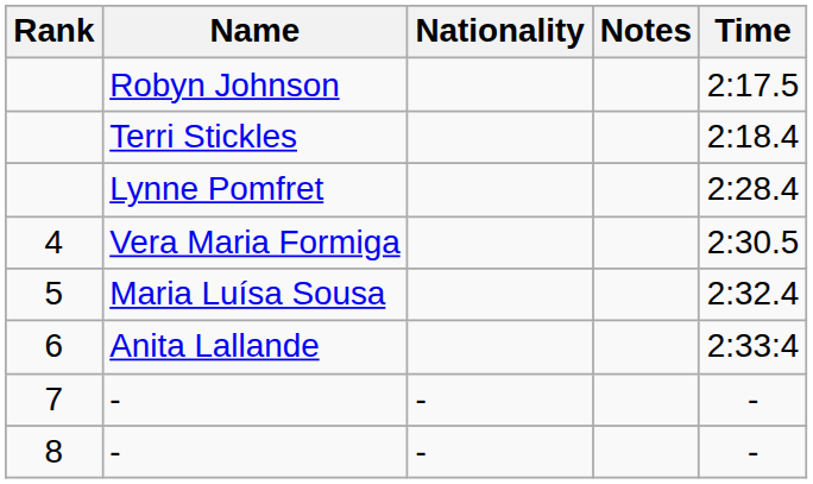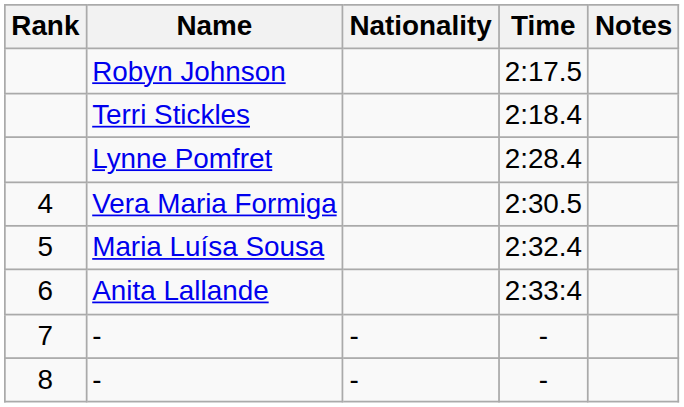 <table class="wikitable sortable" style="text-align:center">
 <tr>
 <th>Rank</th>
 <th>Name</th>
 <th>Nationality</th>
+<th>Time</th>
 <th>Notes</th>
-<th>Time</th>
 </tr>
 <tr>
 <td></td>
 <td align=left><a href='#'>Robyn Johnson</a></td>
 <td align=left></td>
+<td>2:17.5</td>
 <td></td>
-<td>2:17.5</td>
 </tr>
 <tr>
 <td></td>
 <td align=left><a href='#'>Terri Stickles</a></td>
 <td align=left></td>
+<td>2:18.4</td>
 <td></td>
-<td>2:18.4</td>
 </tr>
 <tr>
 <td></td>
 <td align=left><a href='#'>Lynne Pomfret</a></td>
 <td align=left></td>
+<td>2:28.4</td>
 <td></td>
-<td>2:28.4</td>
 </tr>
 <tr>
 <td>4</td>
 <td align=left><a href='#'>Vera Maria Formiga</a></td>
 <td align=left></td>
+<td>2:30.5</td>
 <td></td>
-<td>2:30.5</td>
 </tr>
 <tr>
 <td>5</td>
 <td align=left><a href='#'>Maria Luísa Sousa</a></td>
 <td align=left></td>
+<td>2:32.4</td>
 <td></td>
-<td>2:32.4</td>
 </tr>
 <tr>
 <td>6</td>
 <td align=left><a href='#'>Anita Lallande</a></td>
 <td align=left></td>
+<td>2:33:4</td>
 <td></td>
-<td>2:33:4</td>
 </tr>
 <tr>
 <td>7</td>
 <td align=left>-</td>
 <td align=left>-</td>
+<td>-</td>
 <td></td>
-<td>-</td>
 </tr>
 <tr>
 <td>8</td>
 <td align=left>-</td>
 <td align=left>-</td>
+<td>-</td>
 <td></td>
-<td>-</td>
 </tr>
 </table>
